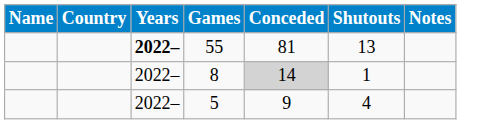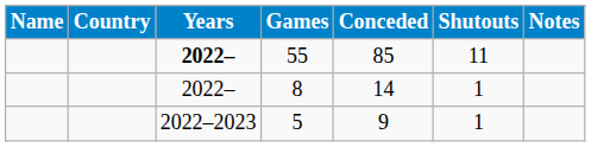 <table class="wikitable sortable" style="text-align:center;">
 <tr>
 <th style="background-color:#0082CA; color:#FFFFFF;" scope=col>Name</th>
 <th style="background-color:#0082CA; color:#FFFFFF;" scope=col>Country</th>
 <th style="background-color:#0082CA; color:#FFFFFF;" scope=col>Years</th>
 <th style="background-color:#0082CA; color:#FFFFFF;" scope=col>Games</th>
 <th style="background-color:#0082CA; color:#FFFFFF;" scope=col>Conceded</th>
 <th style="background-color:#0082CA; color:#FFFFFF;" scope=col>Shutouts</th>
 <th style="background-color:#0082CA; color:#FFFFFF;" scope=col class=unsortable>Notes</th>
 </tr>
 <tr>
 <td align=left></td>
 <td align=left></td>
 <td><strong>2022–</strong></td>
 <td>55</td>
-<td>81</td>
-<td>13</td>
+<td>85</td>
+<td>11</td>
 <td></td>
 </tr>
 <tr>
 <td align=left></td>
 <td align=left></td>
 <td>2022–</td>
 <td>8</td>
-<td style="background: lightgrey;">14</td>
+<td>14</td>
 <td>1</td>
 <td></td>
 </tr>
 <tr>
 <td align=left></td>
 <td align=left></td>
-<td>2022–</td>
+<td>2022–2023</td>
 <td>5</td>
 <td>9</td>
-<td>4</td>
+<td>1</td>
 <td></td>
 </tr>
 </table>
